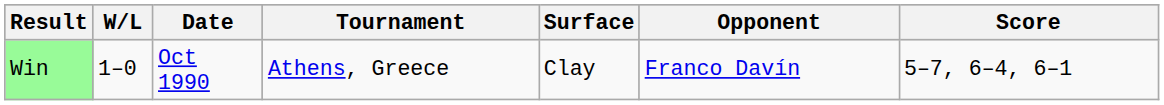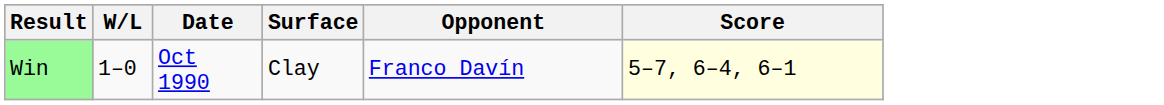 <table class="sortable wikitable">
 <tr>
 <th style="width:40px">Result</th>
 <th style="width:30px" class="unsortable">W/L</th>
 <th style="width:60px">Date</th>
-<th style="width:160px">Tournament</th>
 <th style="width:50px">Surface</th>
 <th style="width:150px">Opponent</th>
 <th style="width:150px" class="unsortable">Score</th>
 </tr>
 <tr>
 <td style="background:#98fb98;">Win</td>
 <td>1–0</td>
 <td><a href='#'>Oct 1990</a></td>
-<td><a href='#'>Athens</a>, Greece</td>
 <td>Clay</td>
 <td> <a href='#'>Franco Davín</a></td>
-<td>5–7, 6–4, 6–1</td>
+<td style="background: lightyellow;">5–7, 6–4, 6–1</td>
 </tr>
 </table>
